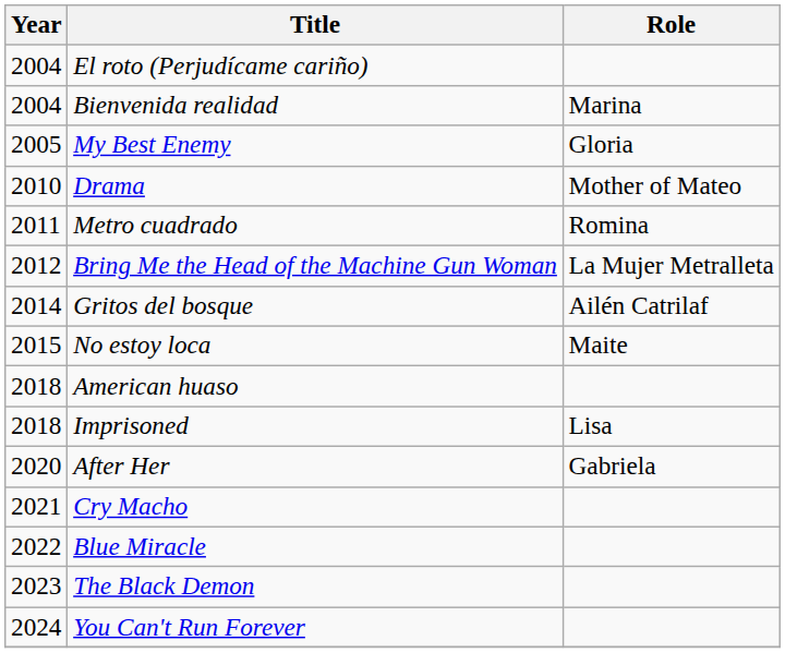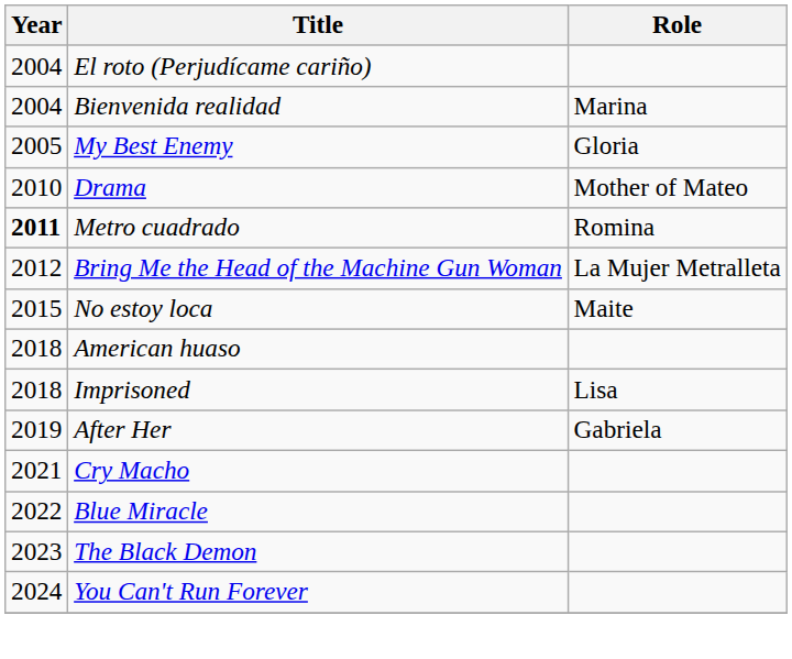 <table class="wikitable sortable">
 <tr>
 <th>Year</th>
 <th>Title</th>
 <th>Role</th>
 </tr>
 <tr>
 <td>2004</td>
 <td><em>El roto (Perjudícame cariño)</em></td>
 <td></td>
 </tr>
 <tr>
 <td>2004</td>
 <td><em>Bienvenida realidad</em></td>
 <td>Marina</td>
 </tr>
 <tr>
 <td>2005</td>
 <td><em><a href='#'>My Best Enemy</a></em></td>
 <td>Gloria</td>
 </tr>
 <tr>
 <td>2010</td>
 <td><em><a href='#'>Drama</a></em></td>
 <td>Mother of Mateo</td>
 </tr>
 <tr>
-<td>2011</td>
+<td><strong>2011</strong></td>
 <td><em>Metro cuadrado</em></td>
 <td>Romina</td>
 </tr>
 <tr>
 <td>2012</td>
 <td><em><a href='#'>Bring Me the Head of the Machine Gun Woman</a></em></td>
 <td>La Mujer Metralleta</td>
-</tr>
-<tr>
-<td>2014</td>
-<td><em>Gritos del bosque</em></td>
-<td>Ailén Catrilaf</td>
 </tr>
 <tr>
 <td>2015</td>
 <td><em>No estoy loca</em></td>
 <td>Maite</td>
 </tr>
 <tr>
 <td>2018</td>
 <td><em>American huaso</em></td>
 <td></td>
 </tr>
 <tr>
 <td>2018</td>
 <td><em>Imprisoned</em></td>
 <td>Lisa</td>
 </tr>
 <tr>
-<td>2020</td>
+<td>2019</td>
 <td><em>After Her</em></td>
 <td>Gabriela</td>
 </tr>
 <tr>
 <td>2021</td>
 <td><em><a href='#'>Cry Macho</a></em></td>
 <td></td>
 </tr>
 <tr>
 <td>2022</td>
 <td><em><a href='#'>Blue Miracle</a></em></td>
 <td></td>
 </tr>
 <tr>
 <td>2023</td>
 <td><em><a href='#'>The Black Demon</a></em></td>
 <td></td>
 </tr>
 <tr>
 <td>2024</td>
 <td><em><a href='#'>You Can't Run Forever</a></em></td>
 <td></td>
 </tr>
 <tr>
 </tr>
 </table>
